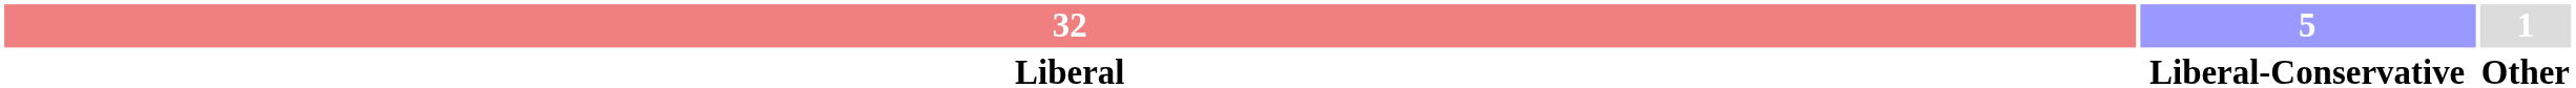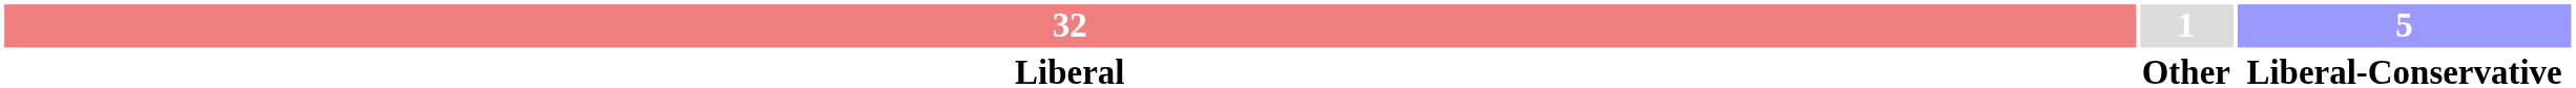 <table style="width:60%; text-align:center;">
 <tr style="color:white;">
 <td style="background:#F08080; width:84.21%;"><strong>32</strong></td>
+<td style="background:#DCDCDC; width:2.63%;"><strong>1</strong></td>
 <td style="background:#9999FF; width:13.16%;"><strong>5</strong></td>
-<td style="background:#DCDCDC; width:2.63%;"><strong>1</strong></td>
 </tr>
 <tr>
 <td><span><strong>Liberal</strong></span></td>
+<td><span><strong>Other</strong></span></td>
 <td><span><strong>Liberal-Conservative</strong></span></td>
-<td><span><strong>Other</strong></span></td>
 </tr>
 </table>
